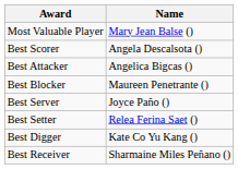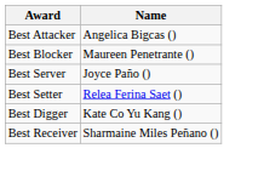 <table class="wikitable">
 <tr>
 <th>Award</th>
 <th>Name</th>
-</tr>
-<tr>
-<td>Most Valuable Player</td>
-<td><a href='#'>Mary Jean Balse</a> ()</td>
-</tr>
-<tr>
-<td>Best Scorer</td>
-<td>Angela Descalsota ()</td>
 </tr>
 <tr>
 <td>Best Attacker</td>
 <td>Angelica Bigcas ()</td>
 </tr>
 <tr>
 <td>Best Blocker</td>
 <td>Maureen Penetrante ()</td>
 </tr>
 <tr>
 <td>Best Server</td>
 <td>Joyce Paño ()</td>
 </tr>
 <tr>
 <td>Best Setter</td>
 <td><a href='#'>Relea Ferina Saet</a> ()</td>
 </tr>
 <tr>
 <td>Best Digger</td>
 <td>Kate Co Yu Kang ()</td>
 </tr>
 <tr>
 <td>Best Receiver</td>
 <td>Sharmaine Miles Peñano ()</td>
 </tr>
 </table>
